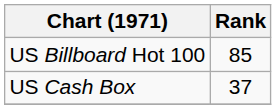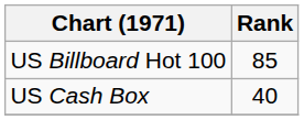 <table class="wikitable sortable">
 <tr>
 <th>Chart (1971)</th>
 <th style="text-align:center;">Rank</th>
 </tr>
 <tr>
 <td>US <em>Billboard</em> Hot 100</td>
 <td style="text-align:center;">85</td>
 </tr>
 <tr>
 <td>US <em>Cash Box</em> </td>
-<td style="text-align:center;">37</td>
+<td style="text-align:center;">40</td>
 </tr>
 <tr>
 </tr>
 </table>
